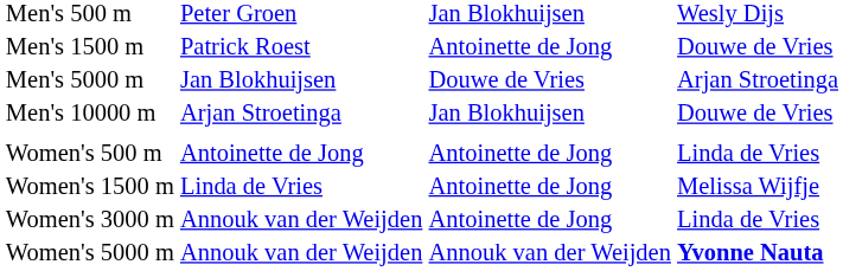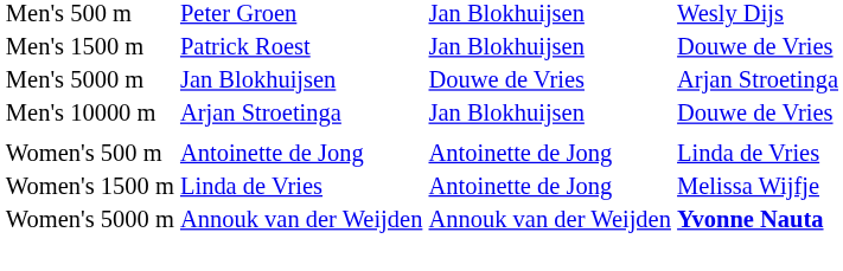 <table>
 <tr>
 <td>Men's 500 m</td>
 <td><a href='#'>Peter Groen</a></td>
 <td><a href='#'>Jan Blokhuijsen</a></td>
 <td><a href='#'>Wesly Dijs</a></td>
 </tr>
 <tr>
 <td>Men's 1500 m</td>
 <td><a href='#'>Patrick Roest</a></td>
-<td><a href='#'>Antoinette de Jong</a></td>
+<td><a href='#'>Jan Blokhuijsen</a></td>
 <td><a href='#'>Douwe de Vries</a></td>
 </tr>
 <tr>
 <td>Men's 5000 m</td>
 <td><a href='#'>Jan Blokhuijsen</a></td>
 <td><a href='#'>Douwe de Vries</a></td>
 <td><a href='#'>Arjan Stroetinga</a></td>
 </tr>
 <tr>
 <td>Men's 10000 m</td>
 <td><a href='#'>Arjan Stroetinga</a></td>
 <td><a href='#'>Jan Blokhuijsen</a></td>
 <td><a href='#'>Douwe de Vries</a></td>
 </tr>
 <tr>
 <td colspan=3></td>
 </tr>
 <tr>
 <td>Women's 500 m</td>
 <td><a href='#'>Antoinette de Jong</a></td>
 <td><a href='#'>Antoinette de Jong</a></td>
 <td><a href='#'>Linda de Vries</a></td>
 </tr>
 <tr>
 <td>Women's 1500 m</td>
 <td><a href='#'>Linda de Vries</a></td>
 <td><a href='#'>Antoinette de Jong</a></td>
 <td><a href='#'>Melissa Wijfje</a></td>
 </tr>
 <tr>
-<td>Women's 3000 m</td>
-<td><a href='#'>Annouk van der Weijden</a></td>
-<td><a href='#'>Antoinette de Jong</a></td>
-<td><a href='#'>Linda de Vries</a></td>
-</tr>
-<tr>
 <td>Women's 5000 m</td>
 <td><a href='#'>Annouk van der Weijden</a></td>
 <td><a href='#'>Annouk van der Weijden</a></td>
 <td><strong><a href='#'>Yvonne Nauta</a></strong></td>
 </tr>
 </table>
